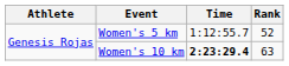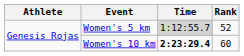 <table class=wikitable style="font-size:90%;">
 <tr>
 <th>Athlete</th>
 <th>Event</th>
 <th>Time</th>
 <th>Rank</th>
 </tr>
 <tr align=center>
 <td align=left rowspan=2><a href='#'>Genesis Rojas</a></td>
 <td align=left><a href='#'>Women's 5 km</a></td>
-<td>1:12:55.7</td>
+<td style="background: lightgrey;">1:12:55.7</td>
 <td>52</td>
 </tr>
 <tr align=center>
 <td align=left><a href='#'>Women's 10 km</a></td>
 <td><strong>2:23:29.4</strong></td>
-<td>63</td>
+<td>60</td>
 </tr>
 </table>
